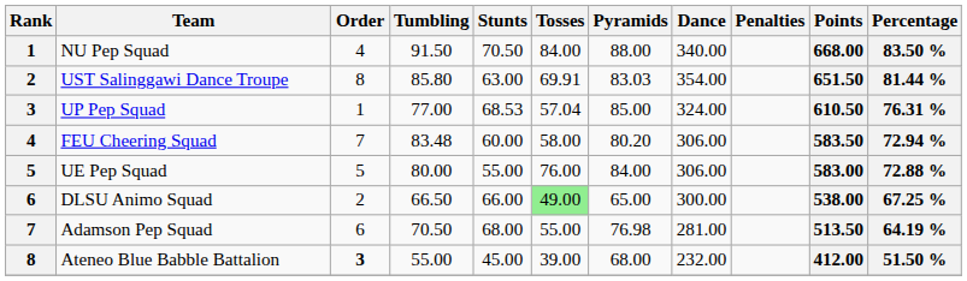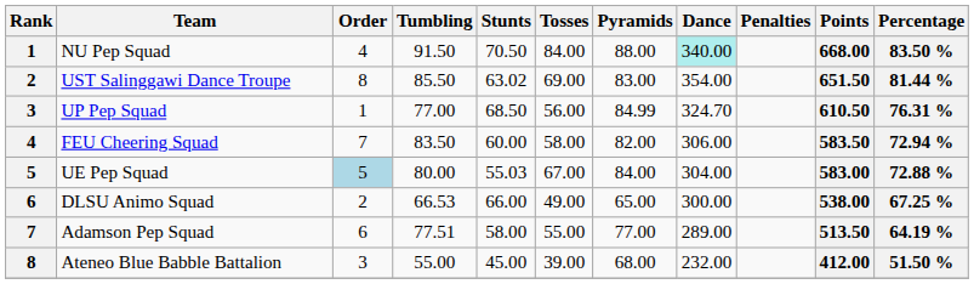 <table class="wikitable sortable" style="font-size:90%; text-align:center;">
 <tr>
 <th style="width:30px;">Rank</th>
 <th style="width:210px;">Team</th>
 <th style="width:40px;">Order</th>
 <th>Tumbling</th>
 <th>Stunts</th>
 <th>Tosses</th>
 <th>Pyramids</th>
 <th>Dance</th>
 <th>Penalties</th>
 <th>Points</th>
 <th>Percentage</th>
 </tr>
 <tr>
 <th>1</th>
 <td align=left> NU Pep Squad</td>
 <td>4</td>
 <td>91.50</td>
 <td>70.50</td>
 <td>84.00</td>
 <td>88.00</td>
-<td>340.00</td>
+<td style="background: paleturquoise;">340.00</td>
 <td></td>
 <th>668.00</th>
 <th>83.50 %</th>
 </tr>
 <tr>
 <th>2</th>
 <td align=left> <a href='#'>UST Salinggawi Dance Troupe</a></td>
 <td>8</td>
-<td>85.80</td>
-<td>63.00</td>
-<td>69.91</td>
-<td>83.03</td>
+<td>85.50</td>
+<td>63.02</td>
+<td>69.00</td>
+<td>83.00</td>
 <td>354.00</td>
 <td></td>
 <th>651.50</th>
 <th>81.44 %</th>
 </tr>
 <tr>
 <th>3</th>
 <td align=left> <a href='#'>UP Pep Squad</a></td>
 <td>1</td>
 <td>77.00</td>
-<td>68.53</td>
-<td>57.04</td>
-<td>85.00</td>
-<td>324.00</td>
+<td>68.50</td>
+<td>56.00</td>
+<td>84.99</td>
+<td>324.70</td>
 <td></td>
 <th>610.50</th>
 <th>76.31 %</th>
 </tr>
 <tr>
 <th>4</th>
 <td align="left"> <a href='#'>FEU Cheering Squad</a></td>
 <td>7</td>
-<td>83.48</td>
+<td>83.50</td>
 <td>60.00</td>
 <td>58.00</td>
-<td>80.20</td>
+<td>82.00</td>
 <td>306.00</td>
 <td></td>
 <th>583.50</th>
 <th>72.94 %</th>
 </tr>
 <tr>
 <th>5</th>
 <td align="left"> UE Pep Squad</td>
-<td>5</td>
+<td style="background: lightblue;">5</td>
 <td>80.00</td>
-<td>55.00</td>
-<td>76.00</td>
+<td>55.03</td>
+<td>67.00</td>
 <td>84.00</td>
-<td>306.00</td>
+<td>304.00</td>
 <td></td>
 <th>583.00</th>
 <th>72.88 %</th>
 </tr>
 <tr>
 <th>6</th>
 <td align="left"> DLSU Animo Squad</td>
 <td>2</td>
-<td>66.50</td>
+<td>66.53</td>
 <td>66.00</td>
-<td style="background: lightgreen;">49.00</td>
+<td>49.00</td>
 <td>65.00</td>
 <td>300.00</td>
 <td></td>
 <th>538.00</th>
 <th>67.25 %</th>
 </tr>
 <tr>
 <th>7</th>
 <td align="left"> Adamson Pep Squad</td>
 <td>6</td>
-<td>70.50</td>
-<td>68.00</td>
+<td>77.51</td>
+<td>58.00</td>
 <td>55.00</td>
-<td>76.98</td>
-<td>281.00</td>
+<td>77.00</td>
+<td>289.00</td>
 <td></td>
 <th>513.50</th>
 <th>64.19 %</th>
 </tr>
 <tr>
 <th>8</th>
 <td align="left"> Ateneo Blue Babble Battalion</td>
-<td><strong>3</strong></td>
+<td>3</td>
 <td>55.00</td>
 <td>45.00</td>
 <td>39.00</td>
 <td>68.00</td>
 <td>232.00</td>
 <td></td>
 <th>412.00</th>
 <th>51.50 %</th>
 </tr>
 <tr>
 </tr>
 </table>
